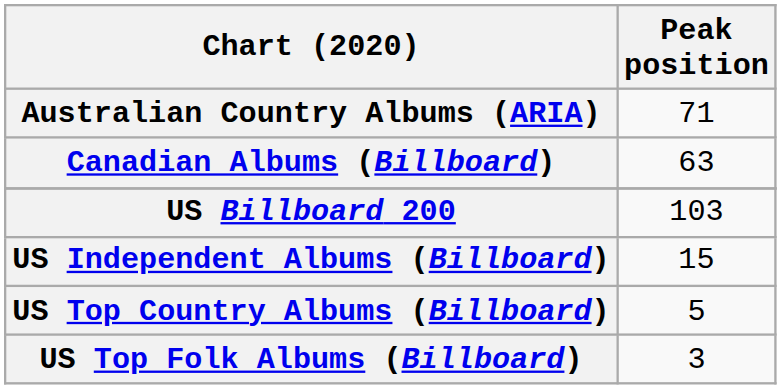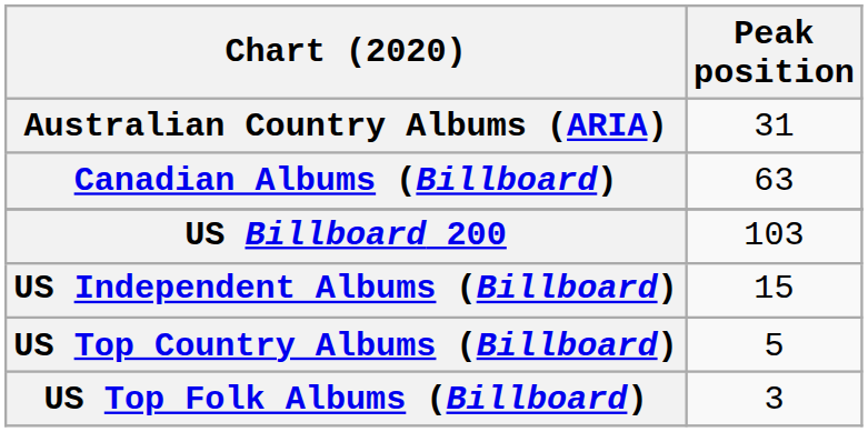 <table class="wikitable sortable plainrowheaders" style="text-align:center">
 <tr>
 <th scope="col">Chart (2020)</th>
 <th scope="col">Peak<br> position</th>
 </tr>
 <tr>
 <th scope="row">Australian Country Albums (<a href='#'>ARIA</a>)</th>
-<td>71</td>
+<td>31</td>
 </tr>
 <tr>
 <th scope="row"><a href='#'>Canadian Albums</a> (<em><a href='#'>Billboard</a></em>)</th>
 <td>63</td>
 </tr>
 <tr>
 </tr>
 <tr>
 <th scope="row">US <a href='#'><em>Billboard</em> 200</a></th>
 <td>103</td>
 </tr>
 <tr>
 <th scope="row">US <a href='#'>Independent Albums</a> (<em><a href='#'>Billboard</a></em>)</th>
 <td>15</td>
 </tr>
 <tr>
 <th scope="row">US <a href='#'>Top Country Albums</a> (<em><a href='#'>Billboard</a></em>)</th>
 <td>5</td>
 </tr>
 <tr>
 <th scope="row">US <a href='#'>Top Folk Albums</a> (<em><a href='#'>Billboard</a></em>)</th>
 <td>3</td>
 </tr>
 </table>
